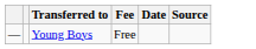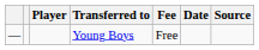 <table class="wikitable plainrowheaders sortable">
 <tr>
 <th></th>
 <th></th>
+<th scope=col>Player</th>
 <th !scope=col>Transferred to</th>
 <th scope=col>Fee</th>
 <th scope=col>Date</th>
 <th scope=col>Source</th>
 </tr>
 <tr>
 <td align="center">—</td>
 <td align="center"></td>
+<td></td>
 <td> <a href='#'>Young Boys</a></td>
 <td>Free</td>
 <td></td>
 <td></td>
 </tr>
 </table>
